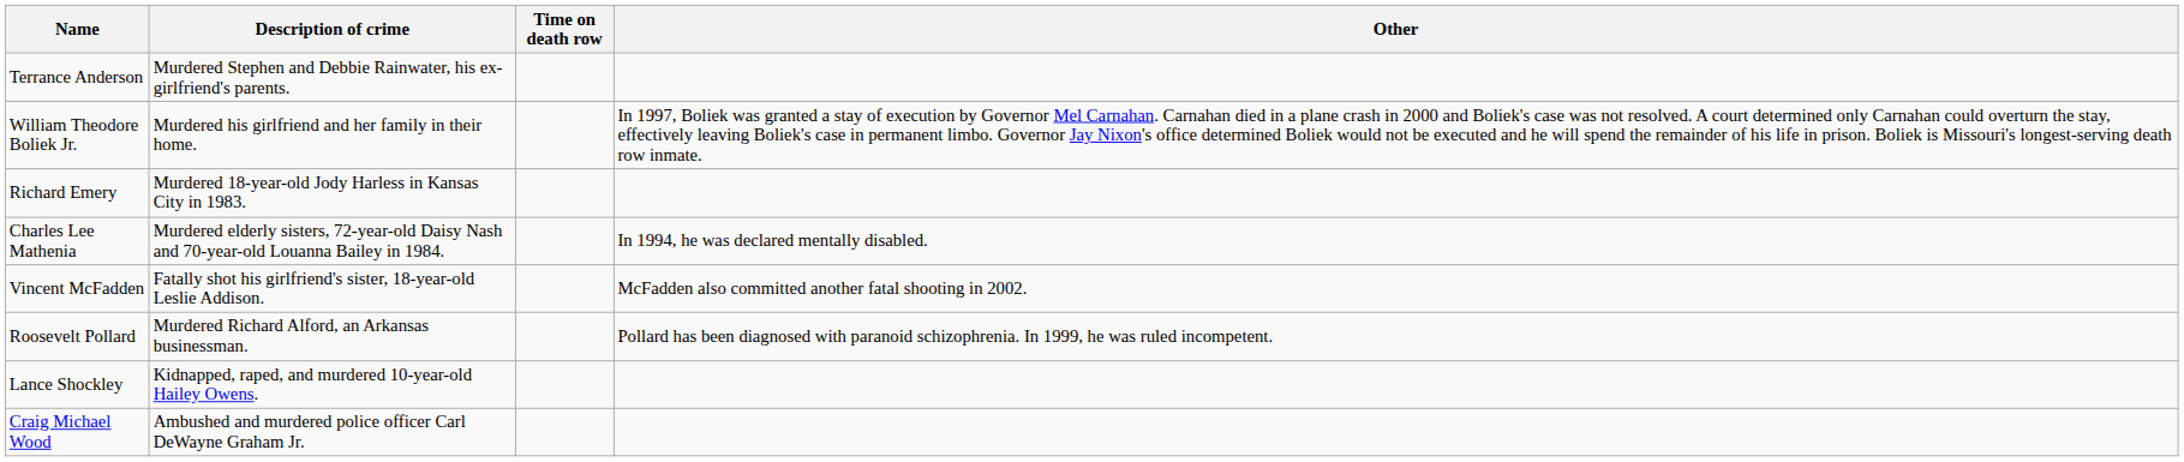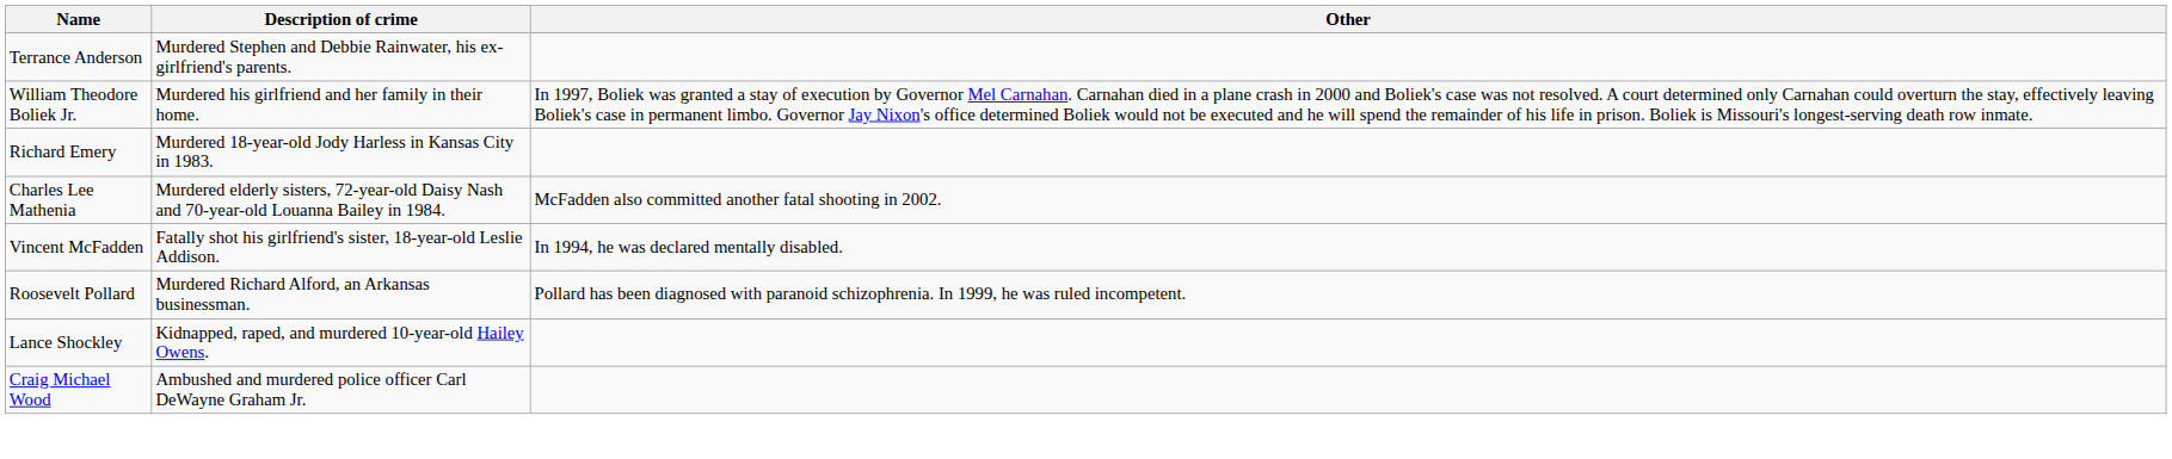 <table class="wikitable sortable">
 <tr>
 <th>Name</th>
 <th>Description of crime</th>
-<th>Time on death row</th>
 <th>Other</th>
 </tr>
 <tr>
 <td>Terrance Anderson</td>
 <td>Murdered Stephen and Debbie Rainwater, his ex-girlfriend's parents.</td>
 <td></td>
-<td></td>
 </tr>
 <tr>
 <td>William Theodore Boliek Jr.</td>
 <td>Murdered his girlfriend and her family in their home.</td>
-<td></td>
 <td>In 1997, Boliek was granted a stay of execution by Governor <a href='#'>Mel Carnahan</a>. Carnahan died in a plane crash in 2000 and Boliek's case was not resolved. A court determined only Carnahan could overturn the stay, effectively leaving Boliek's case in permanent limbo. Governor <a href='#'>Jay Nixon</a>'s office determined Boliek would not be executed and he will spend the remainder of his life in prison. Boliek is Missouri's longest-serving death row inmate.</td>
 </tr>
 <tr>
 <td>Richard Emery</td>
 <td>Murdered 18-year-old Jody Harless in Kansas City in 1983.</td>
 <td></td>
-<td></td>
 </tr>
 <tr>
 <td>Charles Lee Mathenia</td>
 <td>Murdered elderly sisters, 72-year-old Daisy Nash and 70-year-old Louanna Bailey in 1984.</td>
-<td></td>
-<td>In 1994, he was declared mentally disabled.</td>
+<td>McFadden also committed another fatal shooting in 2002.</td>
 </tr>
 <tr>
 <td>Vincent McFadden</td>
 <td>Fatally shot his girlfriend's sister, 18-year-old Leslie Addison.</td>
-<td></td>
-<td>McFadden also committed another fatal shooting in 2002.</td>
+<td>In 1994, he was declared mentally disabled.</td>
 </tr>
 <tr>
 <td>Roosevelt Pollard</td>
 <td>Murdered Richard Alford, an Arkansas businessman.</td>
-<td></td>
 <td>Pollard has been diagnosed with paranoid schizophrenia. In 1999, he was ruled incompetent.</td>
 </tr>
 <tr>
 <td>Lance Shockley</td>
 <td>Kidnapped, raped, and murdered 10-year-old <a href='#'>Hailey Owens</a>.</td>
 <td></td>
-<td></td>
 </tr>
 <tr>
 <td><a href='#'>Craig Michael Wood</a></td>
 <td>Ambushed and murdered police officer Carl DeWayne Graham Jr.</td>
 <td></td>
-<td></td>
 </tr>
 </table>
